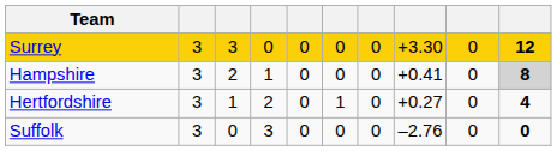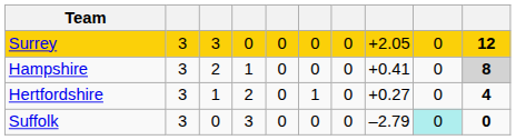 <table class="wikitable" style="text-align:center">
 <tr>
 <th width="150">Team</th>
 <th width="25"></th>
 <th width="25"></th>
 <th width="25"></th>
 <th width="25"></th>
 <th width="25"></th>
 <th width="25"></th>
 <th width="40"></th>
 <th width="40"></th>
 <th width="40"></th>
 </tr>
 <tr style="background:#fbd009">
 <td style="text-align:left"><a href='#'>Surrey</a></td>
 <td>3</td>
 <td>3</td>
 <td>0</td>
 <td>0</td>
 <td>0</td>
 <td>0</td>
-<td>+3.30</td>
+<td>+2.05</td>
 <td>0</td>
 <td><strong>12</strong></td>
 </tr>
 <tr>
 <td style="text-align:left"><a href='#'>Hampshire</a></td>
 <td>3</td>
 <td>2</td>
 <td>1</td>
 <td>0</td>
 <td>0</td>
 <td>0</td>
 <td>+0.41</td>
 <td>0</td>
 <td style="background: lightgrey;"><strong>8</strong></td>
 </tr>
 <tr>
 <td style="text-align:left"><a href='#'>Hertfordshire</a></td>
 <td>3</td>
 <td>1</td>
 <td>2</td>
 <td>0</td>
 <td>1</td>
 <td>0</td>
 <td>+0.27</td>
 <td>0</td>
 <td><strong>4</strong></td>
 </tr>
 <tr>
 <td style="text-align:left"><a href='#'>Suffolk</a></td>
 <td>3</td>
 <td>0</td>
 <td>3</td>
 <td>0</td>
 <td>0</td>
 <td>0</td>
-<td>–2.76</td>
-<td>0</td>
+<td>–2.79</td>
+<td style="background: paleturquoise;">0</td>
 <td><strong>0</strong></td>
 </tr>
 </table>
